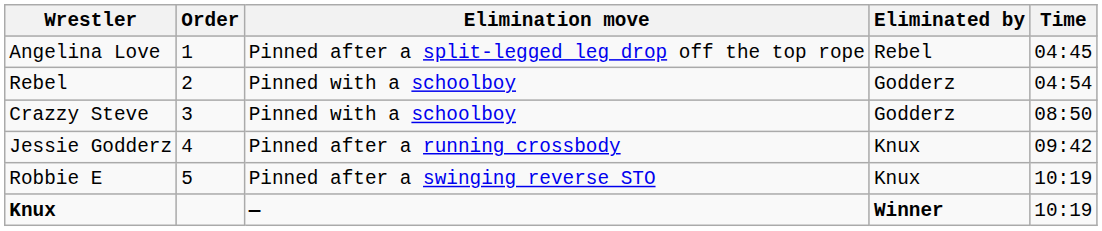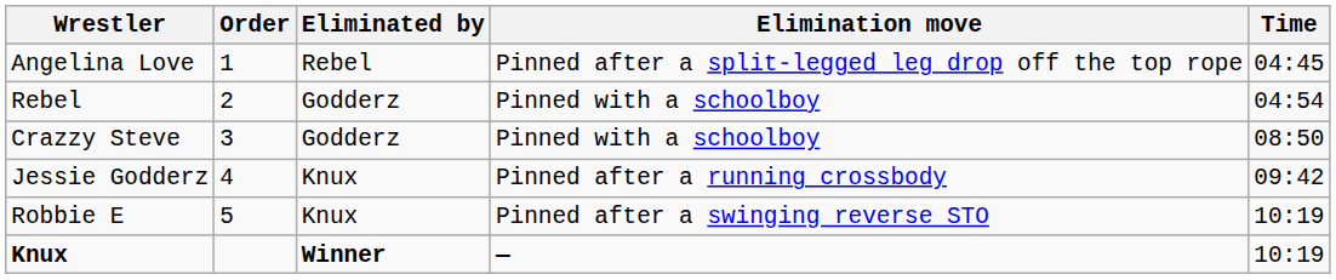 <table class="wikitable" border="1">
 <tr>
 <th>Wrestler</th>
 <th>Order</th>
+<th>Eliminated by</th>
 <th>Elimination move</th>
-<th>Eliminated by</th>
 <th>Time</th>
 </tr>
 <tr>
 <td>Angelina Love</td>
 <td>1</td>
+<td>Rebel</td>
 <td>Pinned after a <a href='#'>split-legged leg drop</a> off the top rope</td>
-<td>Rebel</td>
 <td>04:45</td>
 </tr>
 <tr>
 <td>Rebel</td>
 <td>2</td>
+<td>Godderz</td>
 <td>Pinned with a <a href='#'>schoolboy</a></td>
-<td>Godderz</td>
 <td>04:54</td>
 </tr>
 <tr>
 <td>Crazzy Steve</td>
 <td>3</td>
+<td>Godderz</td>
 <td>Pinned with a <a href='#'>schoolboy</a></td>
-<td>Godderz</td>
 <td>08:50</td>
 </tr>
 <tr>
 <td>Jessie Godderz</td>
 <td>4</td>
+<td>Knux</td>
 <td>Pinned after a <a href='#'>running crossbody</a></td>
-<td>Knux</td>
 <td>09:42</td>
 </tr>
 <tr>
 <td>Robbie E</td>
 <td>5</td>
+<td>Knux</td>
 <td>Pinned after a <a href='#'>swinging reverse STO</a></td>
-<td>Knux</td>
 <td>10:19</td>
 </tr>
 <tr>
 <td><strong>Knux</strong></td>
 <td><strong></strong></td>
+<td><strong>Winner</strong></td>
 <td><strong>—</strong></td>
-<td><strong>Winner</strong></td>
 <td>10:19</td>
 </tr>
 </table>
